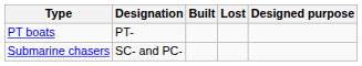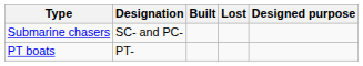 <table class="wikitable">
 <tr>
 <th>Type</th>
 <th>Designation</th>
 <th>Built</th>
 <th>Lost</th>
 <th>Designed purpose</th>
 </tr>
 <tr>
+<td><a href='#'>Submarine chasers</a></td>
+<td>SC- and PC-</td>
+<td></td>
+<td></td>
+<td></td>
+</tr>
+<tr>
 <td><a href='#'>PT boats</a></td>
 <td>PT-</td>
 <td></td>
 <td></td>
 <td></td>
 </tr>
-<tr>
-<td><a href='#'>Submarine chasers</a></td>
-<td>SC- and PC-</td>
-<td></td>
-<td></td>
-<td></td>
-</tr>
 </table>
